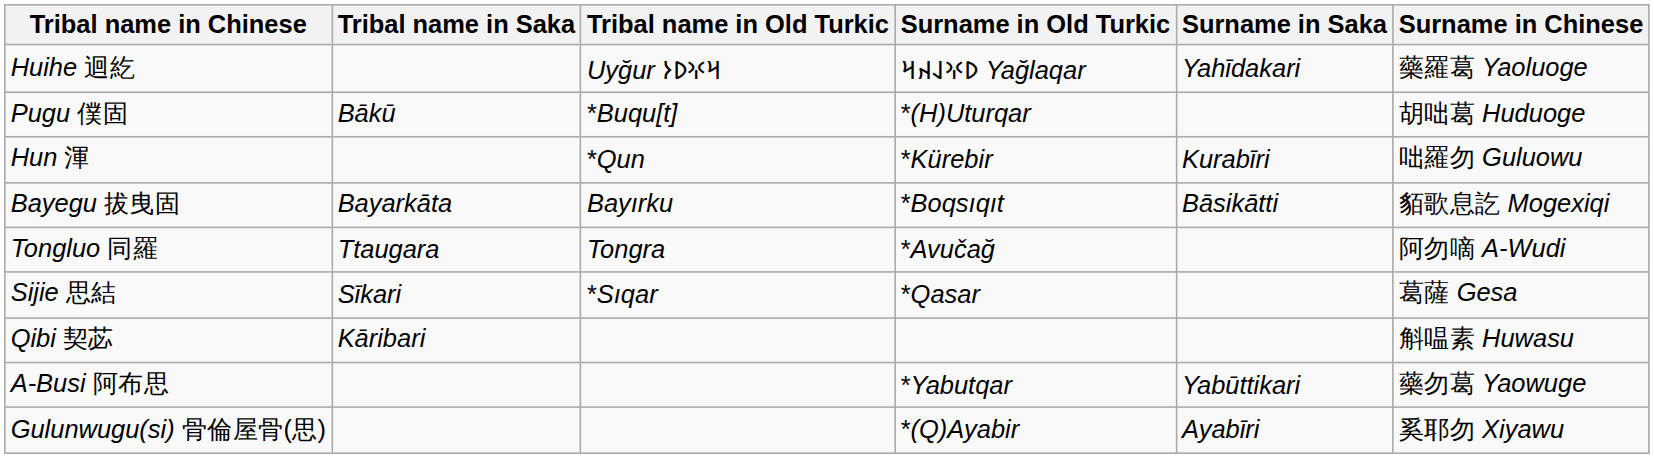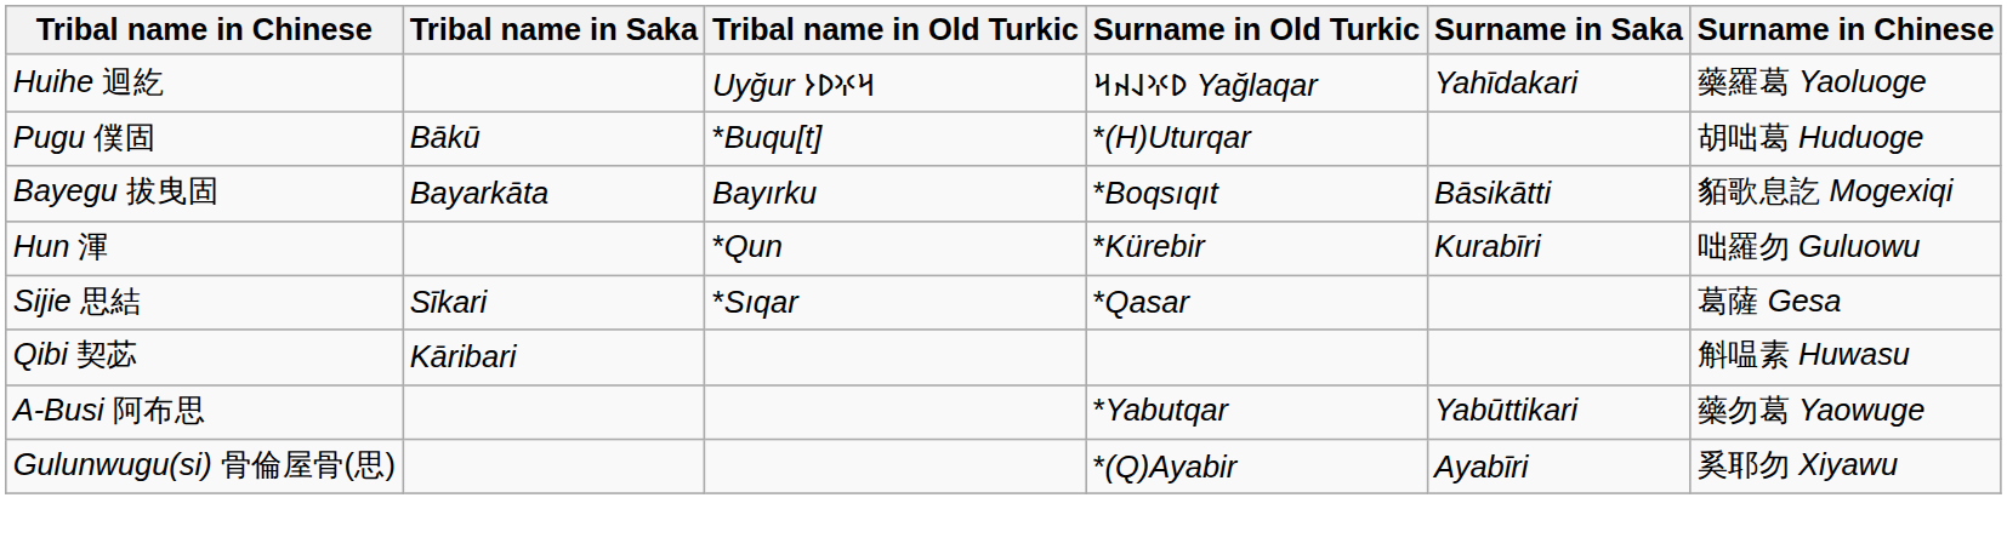 <table class="wikitable sortable">
 <tr>
 <th>Tribal name in Chinese</th>
 <th>Tribal name in Saka</th>
 <th>Tribal name in Old Turkic</th>
 <th>Surname in Old Turkic</th>
 <th>Surname in Saka</th>
 <th>Surname in Chinese</th>
 </tr>
 <tr>
 <td><em>Huihe</em> 迴紇</td>
 <td></td>
 <td><em>Uyğur</em> 𐰺𐰍𐰖𐰆</td>
 <td>𐰖𐰍𐰞𐰴𐰺 <em>Yağlaqar</em></td>
 <td><em>Yahīdakari</em></td>
 <td>藥羅葛 <em>Yaoluoge</em></td>
 </tr>
 <tr>
 <td><em>Pugu</em> 僕固</td>
 <td><em>Bākū</em></td>
 <td>*<em>Buqu[t]</em></td>
 <td>*<em>(H)Uturqar</em></td>
 <td></td>
 <td>胡咄葛 <em>Huduoge</em></td>
 </tr>
 <tr>
-<td><em>Hun</em> 渾</td>
-<td></td>
-<td>*<em>Qun</em></td>
-<td>*<em>Kürebir</em></td>
-<td><em>Kurabīri</em></td>
-<td>咄羅勿 <em>Guluowu</em></td>
-</tr>
-<tr>
 <td><em>Bayegu</em> 拔曳固</td>
 <td><em>Bayarkāta</em></td>
 <td><em>Bayırku</em></td>
 <td>*<em>Boqsıqıt</em></td>
 <td><em>Bāsikātti</em></td>
 <td>貊歌息訖 <em>Mogexiqi</em></td>
 </tr>
 <tr>
-<td><em>Tongluo</em> 同羅</td>
-<td><em>Ttaugara</em></td>
-<td><em>Tongra</em></td>
-<td>*<em>Avučağ</em></td>
+<td><em>Hun</em> 渾</td>
 <td></td>
-<td>阿勿嘀 <em>A-Wudi</em></td>
+<td>*<em>Qun</em></td>
+<td>*<em>Kürebir</em></td>
+<td><em>Kurabīri</em></td>
+<td>咄羅勿 <em>Guluowu</em></td>
 </tr>
 <tr>
 <td><em>Sijie</em> 思結</td>
 <td><em>Sīkari</em></td>
 <td>*<em>Sıqar</em></td>
 <td>*<em>Qasar</em></td>
 <td></td>
 <td>葛薩 <em>Gesa</em></td>
 </tr>
 <tr>
 <td><em>Qibi</em> 契苾</td>
 <td><em>Kāribari</em></td>
 <td></td>
 <td></td>
 <td></td>
 <td>斛嗢素 <em>Huwasu</em></td>
 </tr>
 <tr>
 <td><em>A-Busi</em> 阿布思</td>
 <td></td>
 <td></td>
 <td>*<em>Yabutqar</em></td>
 <td><em>Yabūttikari</em></td>
 <td>藥勿葛 <em>Yaowuge</em></td>
 </tr>
 <tr>
 <td><em>Gulunwugu(si)</em> 骨倫屋骨(思)</td>
 <td></td>
 <td></td>
 <td>*<em>(Q)Ayabir</em></td>
 <td><em>Ayabīri</em></td>
 <td>奚耶勿 <em>Xiyawu</em></td>
 </tr>
 </table>
